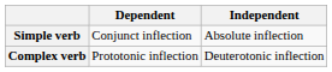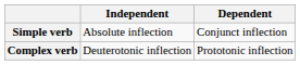 <table class="wikitable">
 <tr>
 <th></th>
+<th>Independent</th>
 <th>Dependent</th>
-<th>Independent</th>
 </tr>
 <tr>
 <th>Simple verb</th>
+<td>Absolute inflection</td>
 <td>Conjunct inflection</td>
-<td>Absolute inflection</td>
 </tr>
 <tr>
 <th>Complex verb</th>
+<td>Deuterotonic inflection</td>
 <td>Prototonic inflection</td>
-<td>Deuterotonic inflection</td>
 </tr>
 </table>
